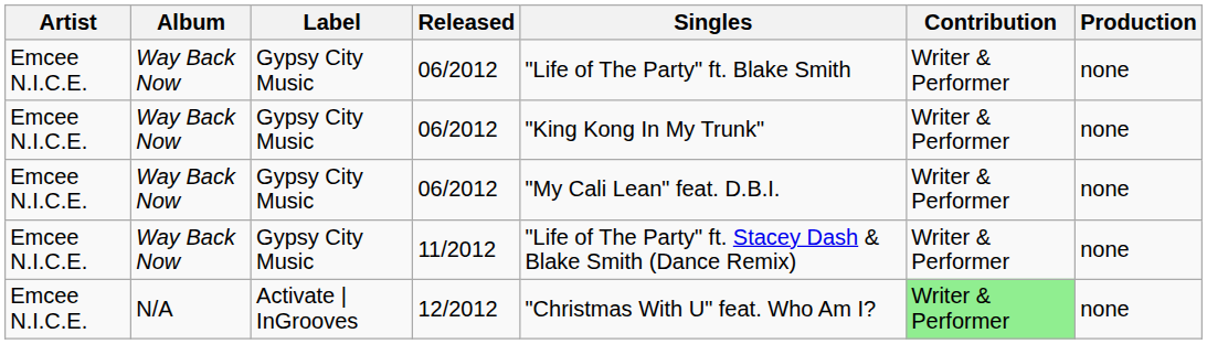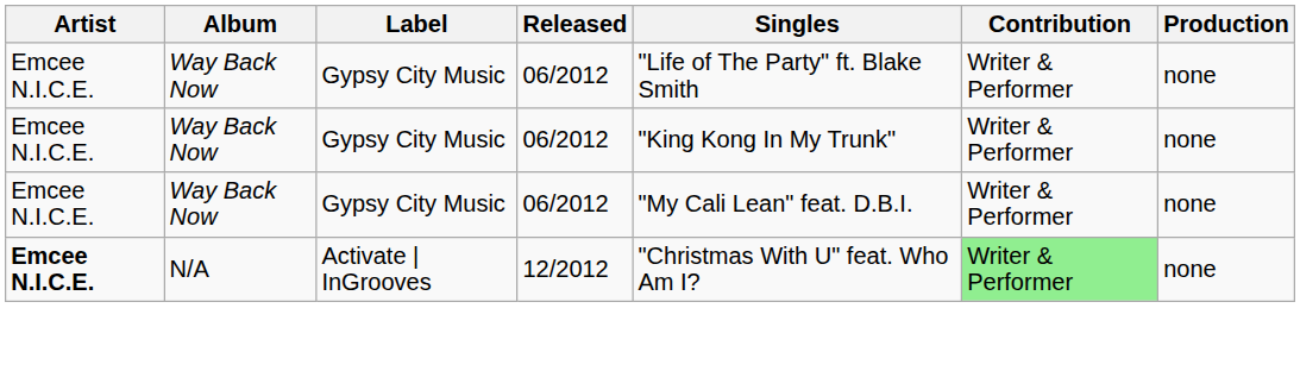 <table class="wikitable">
 <tr>
 <th>Artist</th>
 <th>Album</th>
 <th>Label</th>
 <th>Released</th>
 <th>Singles</th>
 <th>Contribution</th>
 <th>Production</th>
 </tr>
 <tr>
 <td>Emcee N.I.C.E.</td>
 <td><em>Way Back Now</em></td>
 <td>Gypsy City Music</td>
 <td>06/2012</td>
 <td>"Life of The Party" ft. Blake Smith</td>
 <td>Writer & Performer</td>
 <td>none</td>
 </tr>
 <tr>
 <td>Emcee N.I.C.E.</td>
 <td><em>Way Back Now</em></td>
 <td>Gypsy City Music</td>
 <td>06/2012</td>
 <td>"King Kong In My Trunk"</td>
 <td>Writer & Performer</td>
 <td>none</td>
 </tr>
 <tr>
 <td>Emcee N.I.C.E.</td>
 <td><em>Way Back Now</em></td>
 <td>Gypsy City Music</td>
 <td>06/2012</td>
 <td>"My Cali Lean" feat. D.B.I.</td>
 <td>Writer & Performer</td>
 <td>none</td>
 </tr>
 <tr>
-<td>Emcee N.I.C.E.</td>
-<td><em>Way Back Now</em></td>
-<td>Gypsy City Music</td>
-<td>11/2012</td>
-<td>"Life of The Party" ft. <a href='#'>Stacey Dash</a> & Blake Smith (Dance Remix)</td>
-<td>Writer & Performer</td>
-<td>none</td>
-</tr>
-<tr>
-<td>Emcee N.I.C.E.</td>
+<td><strong>Emcee N.I.C.E.</strong></td>
 <td>N/A</td>
 <td Gypsy City Music>Activate | InGrooves</td>
 <td>12/2012</td>
 <td>"Christmas With U" feat. Who Am I?</td>
 <td style="background: lightgreen;">Writer & Performer</td>
 <td>none</td>
 </tr>
 </table>
